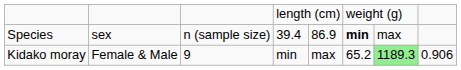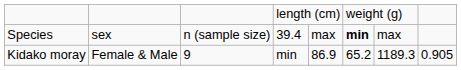 <table class="wikitable">
 <tr>
 <td></td>
 <td></td>
 <td></td>
 <td colspan="2">length (cm)</td>
 <td colspan="2">weight (g)</td>
 <td></td>
 </tr>
 <tr>
 <td>Species</td>
 <td>sex</td>
 <td>n (sample size)</td>
 <td>39.4</td>
-<td>86.9</td>
+<td>max</td>
 <td><strong>min</strong></td>
 <td>max</td>
 <td></td>
 </tr>
 <tr>
 <td>Kidako moray</td>
 <td>Female & Male</td>
 <td>9</td>
 <td>min</td>
-<td>max</td>
+<td>86.9</td>
 <td>65.2</td>
-<td style="background: lightgreen;">1189.3</td>
-<td>0.906</td>
+<td>1189.3</td>
+<td>0.905</td>
 </tr>
 </table>
